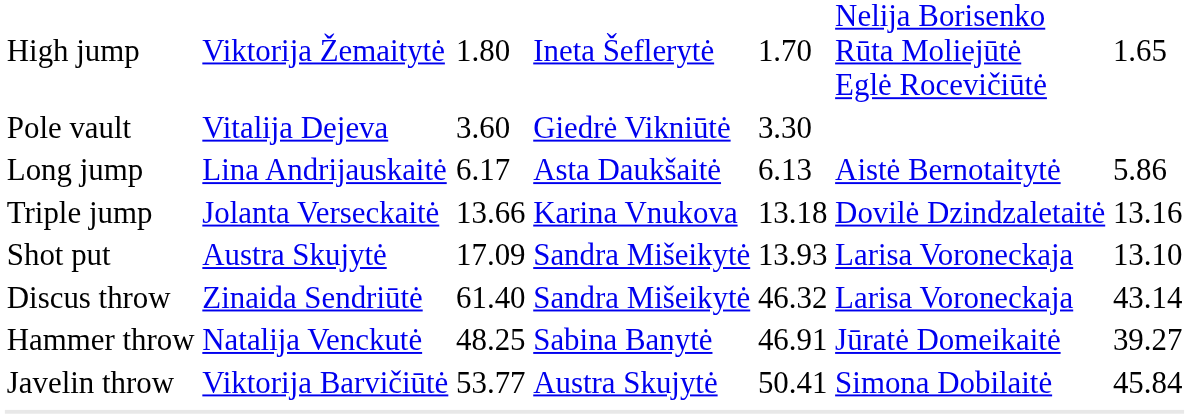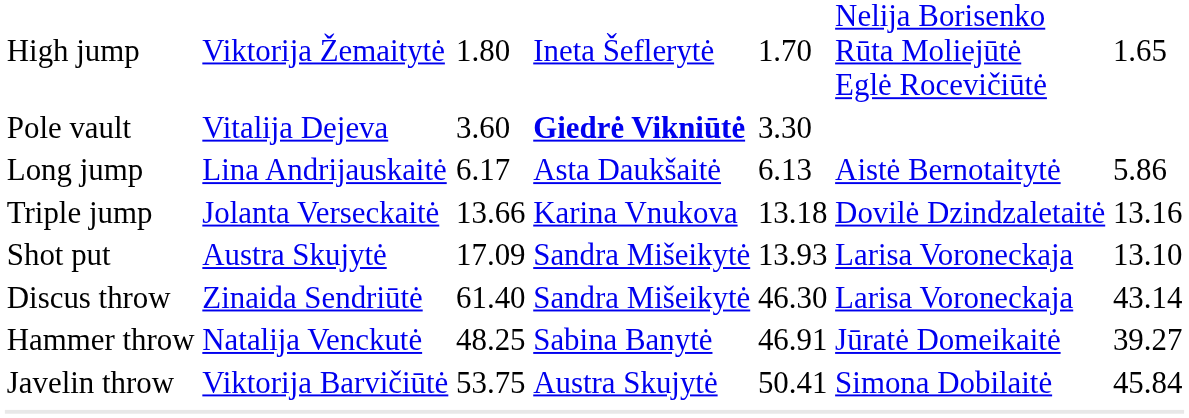 <table>
 <tr>
 <td>High jump</td>
 <td><a href='#'>Viktorija Žemaitytė</a></td>
 <td>1.80</td>
 <td><a href='#'>Ineta Šeflerytė</a></td>
 <td>1.70</td>
 <td><a href='#'>Nelija Borisenko</a> <br> <a href='#'>Rūta Moliejūtė</a> <br> <a href='#'>Eglė Rocevičiūtė</a></td>
 <td>1.65</td>
 </tr>
 <tr>
 <td>Pole vault</td>
 <td><a href='#'>Vitalija Dejeva</a></td>
 <td>3.60</td>
-<td><a href='#'>Giedrė Vikniūtė</a></td>
+<td><strong><a href='#'>Giedrė Vikniūtė</a></strong></td>
 <td>3.30</td>
 <td></td>
 <td></td>
 </tr>
 <tr>
 <td>Long jump</td>
 <td><a href='#'>Lina Andrijauskaitė</a></td>
 <td>6.17</td>
 <td><a href='#'>Asta Daukšaitė</a></td>
 <td>6.13</td>
 <td><a href='#'>Aistė Bernotaitytė</a></td>
 <td>5.86</td>
 </tr>
 <tr>
 <td>Triple jump</td>
 <td><a href='#'>Jolanta Verseckaitė</a></td>
 <td>13.66</td>
 <td><a href='#'>Karina Vnukova</a></td>
 <td>13.18</td>
 <td><a href='#'>Dovilė Dzindzaletaitė</a></td>
 <td>13.16</td>
 </tr>
 <tr>
 <td>Shot put</td>
 <td><a href='#'>Austra Skujytė</a></td>
 <td>17.09</td>
 <td><a href='#'>Sandra Mišeikytė</a></td>
 <td>13.93</td>
 <td><a href='#'>Larisa Voroneckaja</a></td>
 <td>13.10</td>
 </tr>
 <tr>
 <td>Discus throw</td>
 <td><a href='#'>Zinaida Sendriūtė</a></td>
 <td>61.40</td>
 <td><a href='#'>Sandra Mišeikytė</a></td>
-<td>46.32</td>
+<td>46.30</td>
 <td><a href='#'>Larisa Voroneckaja</a></td>
 <td>43.14</td>
 </tr>
 <tr>
 <td>Hammer throw</td>
 <td><a href='#'>Natalija Venckutė</a></td>
 <td>48.25</td>
 <td><a href='#'>Sabina Banytė</a></td>
 <td>46.91</td>
 <td><a href='#'>Jūratė Domeikaitė</a></td>
 <td>39.27</td>
 </tr>
 <tr>
 <td>Javelin throw</td>
 <td><a href='#'>Viktorija Barvičiūtė</a></td>
-<td>53.77</td>
+<td>53.75</td>
 <td><a href='#'>Austra Skujytė</a></td>
 <td>50.41</td>
 <td><a href='#'>Simona Dobilaitė</a></td>
 <td>45.84</td>
 </tr>
 <tr>
 </tr>
 <tr bgcolor= e8e8e8>
 <td colspan=7></td>
 </tr>
 </table>
